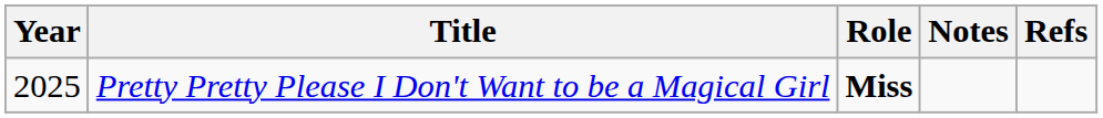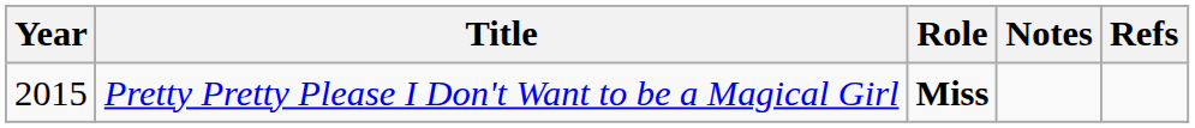 <table class="wikitable sortable plainrowheaders">
 <tr>
 <th>Year</th>
 <th>Title</th>
 <th>Role</th>
 <th class="unsortable">Notes</th>
 <th class="unsortable">Refs</th>
 </tr>
 <tr>
-<td>2025</td>
+<td>2015</td>
 <td><em><a href='#'>Pretty Pretty Please I Don't Want to be a Magical Girl</a></em></td>
 <td><strong>Miss</strong></td>
 <td></td>
 <td></td>
 </tr>
 </table>
